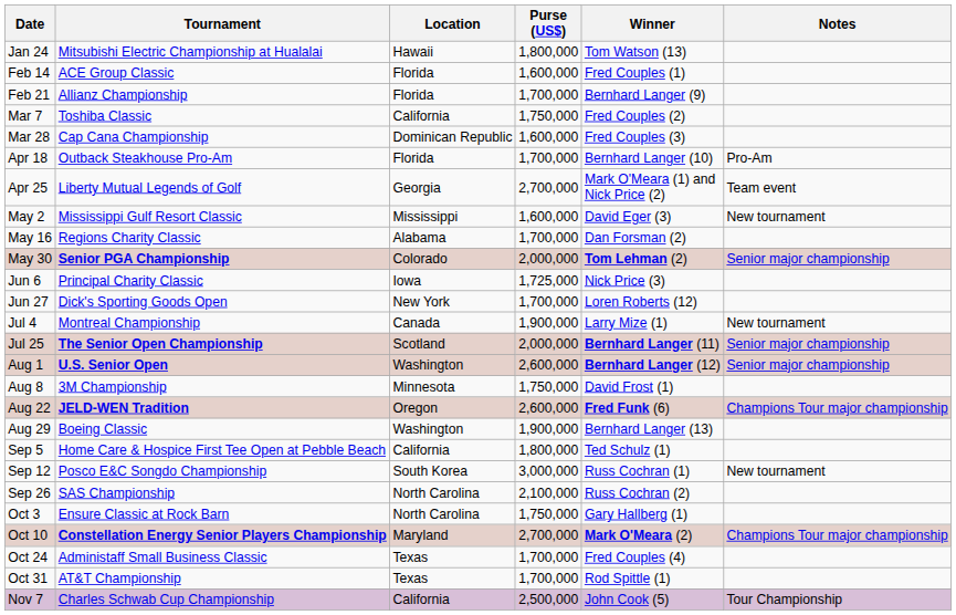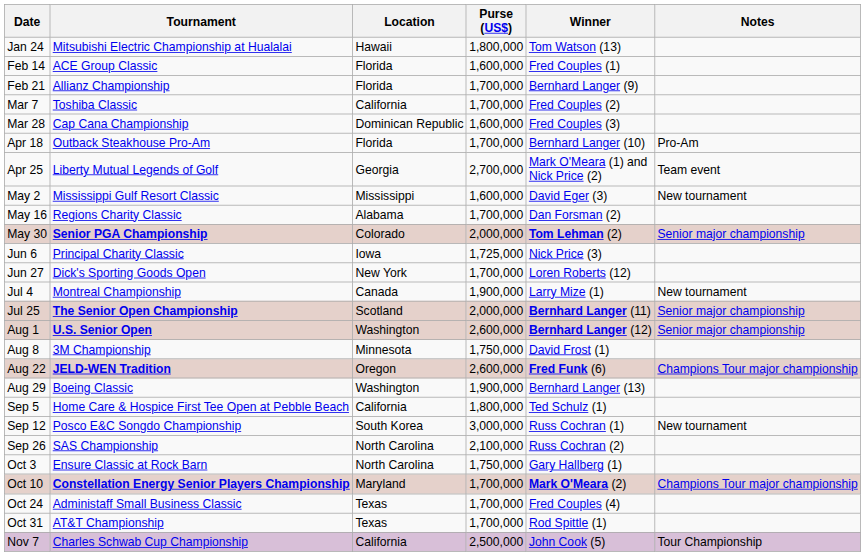 <table class="wikitable" style="font-size:95%">
 <tr>
 <th>Date</th>
 <th>Tournament</th>
 <th>Location</th>
 <th>Purse<br>(<a href='#'>US$</a>)</th>
 <th>Winner</th>
 <th>Notes</th>
 </tr>
 <tr>
 <td>Jan 24</td>
 <td><a href='#'>Mitsubishi Electric Championship at Hualalai</a></td>
 <td>Hawaii</td>
 <td align=right>1,800,000</td>
 <td> <a href='#'>Tom Watson</a> (13)</td>
 <td></td>
 </tr>
 <tr>
 <td>Feb 14</td>
 <td><a href='#'>ACE Group Classic</a></td>
 <td>Florida</td>
 <td align=right>1,600,000</td>
 <td> <a href='#'>Fred Couples</a> (1)</td>
 <td></td>
 </tr>
 <tr>
 <td>Feb 21</td>
 <td><a href='#'>Allianz Championship</a></td>
 <td>Florida</td>
 <td align=right>1,700,000</td>
 <td> <a href='#'>Bernhard Langer</a> (9)</td>
 <td></td>
 </tr>
 <tr>
 <td>Mar 7</td>
 <td><a href='#'>Toshiba Classic</a></td>
 <td>California</td>
-<td align=right>1,750,000</td>
+<td align=right>1,700,000</td>
 <td> <a href='#'>Fred Couples</a> (2)</td>
 <td></td>
 </tr>
 <tr>
 <td>Mar 28</td>
 <td><a href='#'>Cap Cana Championship</a></td>
 <td>Dominican Republic</td>
 <td align=right>1,600,000</td>
 <td> <a href='#'>Fred Couples</a> (3)</td>
 <td></td>
 </tr>
 <tr>
 <td>Apr 18</td>
 <td><a href='#'>Outback Steakhouse Pro-Am</a></td>
 <td>Florida</td>
 <td align=right>1,700,000</td>
 <td> <a href='#'>Bernhard Langer</a> (10)</td>
 <td>Pro-Am</td>
 </tr>
 <tr>
 <td>Apr 25</td>
 <td><a href='#'>Liberty Mutual Legends of Golf</a></td>
 <td>Georgia</td>
 <td align=right>2,700,000</td>
 <td> <a href='#'>Mark O'Meara</a> (1) and<br> <a href='#'>Nick Price</a> (2)</td>
 <td>Team event</td>
 </tr>
 <tr>
 <td>May 2</td>
 <td><a href='#'>Mississippi Gulf Resort Classic</a></td>
 <td>Mississippi</td>
 <td align=right>1,600,000</td>
 <td> <a href='#'>David Eger</a> (3)</td>
 <td>New tournament</td>
 </tr>
 <tr>
 <td>May 16</td>
 <td><a href='#'>Regions Charity Classic</a></td>
 <td>Alabama</td>
 <td align=right>1,700,000</td>
 <td> <a href='#'>Dan Forsman</a> (2)</td>
 <td></td>
 </tr>
 <tr style="background:#e5d1cb;">
 <td>May 30</td>
 <td><strong><a href='#'>Senior PGA Championship</a></strong></td>
 <td>Colorado</td>
 <td align=right>2,000,000</td>
 <td> <strong><a href='#'>Tom Lehman</a></strong> (2)</td>
 <td><a href='#'>Senior major championship</a></td>
 </tr>
 <tr>
 <td>Jun 6</td>
 <td><a href='#'>Principal Charity Classic</a></td>
 <td>Iowa</td>
 <td align=right>1,725,000</td>
 <td> <a href='#'>Nick Price</a> (3)</td>
 <td></td>
 </tr>
 <tr>
 <td>Jun 27</td>
 <td><a href='#'>Dick's Sporting Goods Open</a></td>
 <td>New York</td>
 <td align=right>1,700,000</td>
 <td> <a href='#'>Loren Roberts</a> (12)</td>
 <td></td>
 </tr>
 <tr>
 <td>Jul 4</td>
 <td><a href='#'>Montreal Championship</a></td>
 <td>Canada</td>
 <td align=right>1,900,000</td>
 <td> <a href='#'>Larry Mize</a> (1)</td>
 <td>New tournament</td>
 </tr>
 <tr style="background:#e5d1cb;">
 <td>Jul 25</td>
 <td><strong><a href='#'>The Senior Open Championship</a></strong></td>
 <td>Scotland</td>
 <td align=right>2,000,000</td>
 <td> <strong><a href='#'>Bernhard Langer</a></strong> (11)</td>
 <td><a href='#'>Senior major championship</a></td>
 </tr>
 <tr style="background:#e5d1cb;">
 <td>Aug 1</td>
 <td><strong><a href='#'>U.S. Senior Open</a></strong></td>
 <td>Washington</td>
 <td align=right>2,600,000</td>
 <td> <strong><a href='#'>Bernhard Langer</a></strong> (12)</td>
 <td><a href='#'>Senior major championship</a></td>
 </tr>
 <tr>
 <td>Aug 8</td>
 <td><a href='#'>3M Championship</a></td>
 <td>Minnesota</td>
 <td align=right>1,750,000</td>
 <td> <a href='#'>David Frost</a> (1)</td>
 <td></td>
 </tr>
 <tr style="background:#e5d1cb;">
 <td>Aug 22</td>
 <td><strong><a href='#'>JELD-WEN Tradition</a></strong></td>
 <td>Oregon</td>
 <td align=right>2,600,000</td>
 <td> <strong><a href='#'>Fred Funk</a></strong> (6)</td>
 <td><a href='#'>Champions Tour major championship</a></td>
 </tr>
 <tr>
 <td>Aug 29</td>
 <td><a href='#'>Boeing Classic</a></td>
 <td>Washington</td>
 <td align=right>1,900,000</td>
 <td> <a href='#'>Bernhard Langer</a> (13)</td>
 <td></td>
 </tr>
 <tr>
 <td>Sep 5</td>
 <td><a href='#'>Home Care & Hospice First Tee Open at Pebble Beach</a></td>
 <td>California</td>
 <td align=right>1,800,000</td>
 <td> <a href='#'>Ted Schulz</a> (1)</td>
 <td></td>
 </tr>
 <tr>
 <td>Sep 12</td>
 <td><a href='#'>Posco E&C Songdo Championship</a></td>
 <td>South Korea</td>
 <td align=right>3,000,000</td>
 <td> <a href='#'>Russ Cochran</a> (1)</td>
 <td>New tournament</td>
 </tr>
 <tr>
 <td>Sep 26</td>
 <td><a href='#'>SAS Championship</a></td>
 <td>North Carolina</td>
 <td align=right>2,100,000</td>
 <td> <a href='#'>Russ Cochran</a> (2)</td>
 <td></td>
 </tr>
 <tr>
 <td>Oct 3</td>
 <td><a href='#'>Ensure Classic at Rock Barn</a></td>
 <td>North Carolina</td>
 <td align=right>1,750,000</td>
 <td> <a href='#'>Gary Hallberg</a> (1)</td>
 <td></td>
 </tr>
 <tr style="background:#e5d1cb;">
 <td>Oct 10</td>
 <td><strong><a href='#'>Constellation Energy Senior Players Championship</a></strong></td>
 <td>Maryland</td>
-<td align=right>2,700,000</td>
+<td align=right>1,700,000</td>
 <td> <strong><a href='#'>Mark O'Meara</a></strong> (2)</td>
 <td><a href='#'>Champions Tour major championship</a></td>
 </tr>
 <tr>
 <td>Oct 24</td>
 <td><a href='#'>Administaff Small Business Classic</a></td>
 <td>Texas</td>
 <td align=right>1,700,000</td>
 <td> <a href='#'>Fred Couples</a> (4)</td>
 <td></td>
 </tr>
 <tr>
 <td>Oct 31</td>
 <td><a href='#'>AT&T Championship</a></td>
 <td>Texas</td>
 <td align=right>1,700,000</td>
 <td> <a href='#'>Rod Spittle</a> (1)</td>
 <td></td>
 </tr>
 <tr style="background:thistle;">
 <td>Nov 7</td>
 <td><a href='#'>Charles Schwab Cup Championship</a></td>
 <td>California</td>
 <td align=right>2,500,000</td>
 <td> <a href='#'>John Cook</a> (5)</td>
 <td>Tour Championship</td>
 </tr>
 </table>
